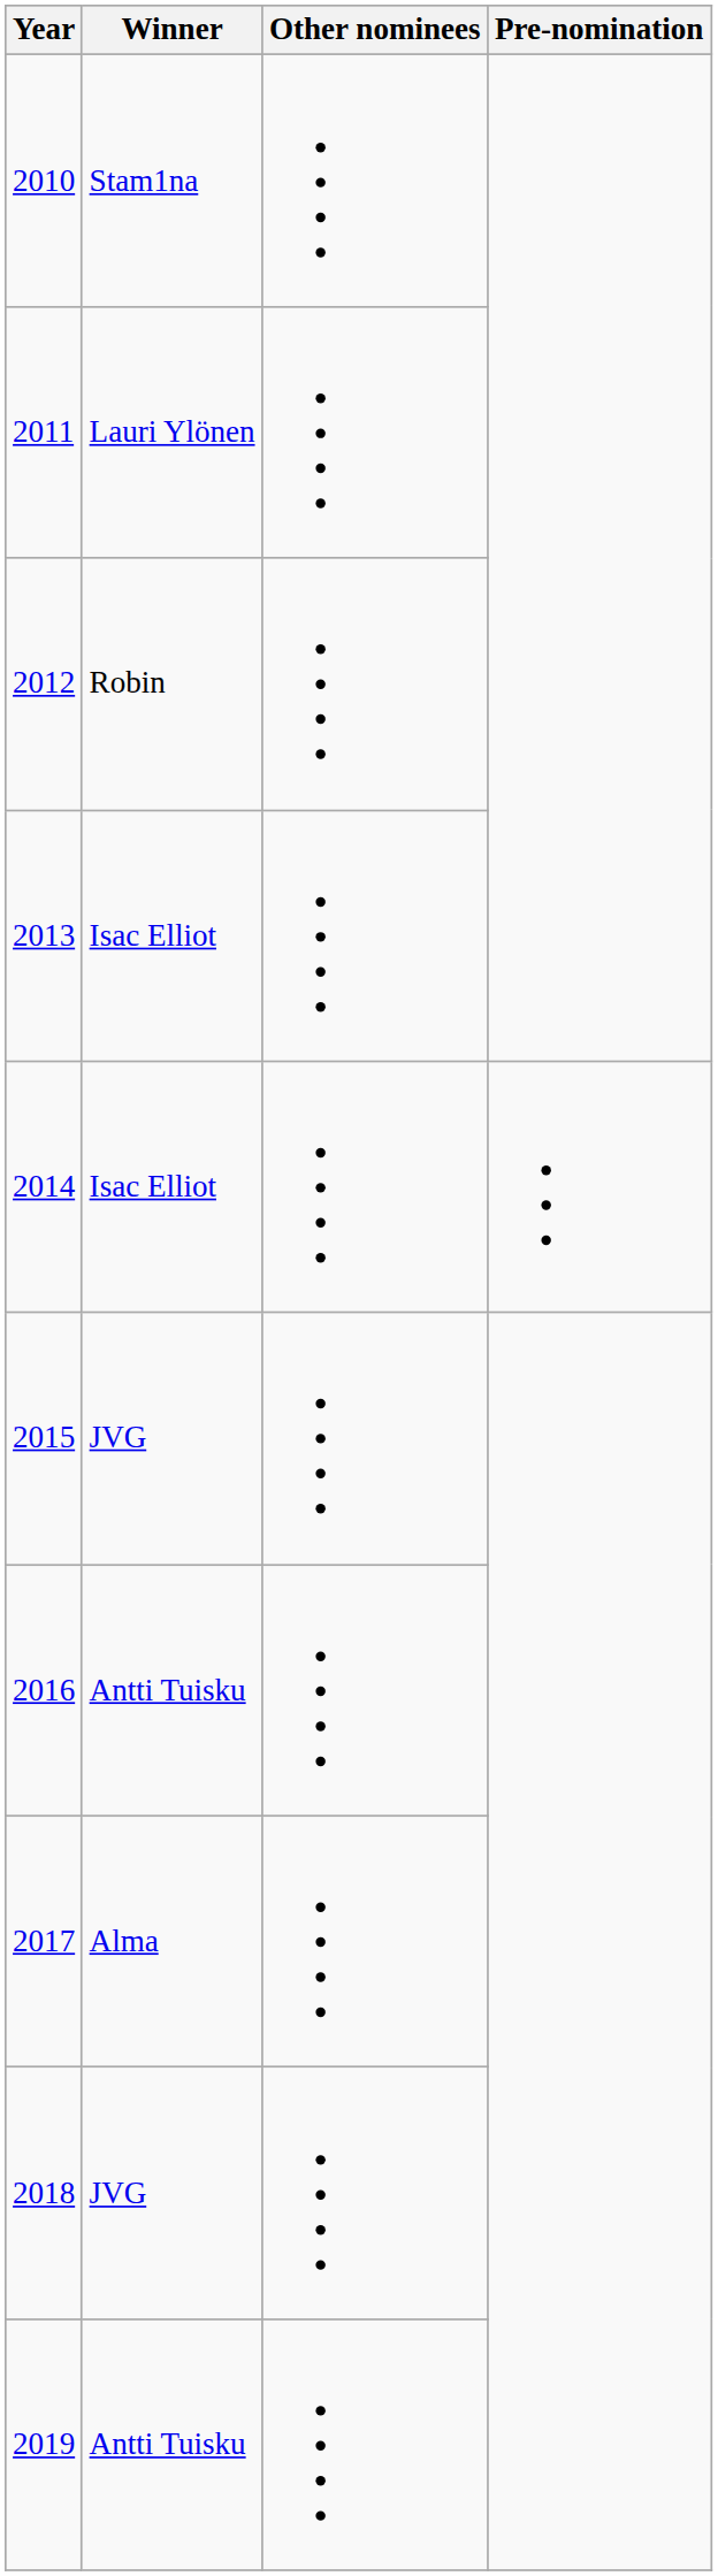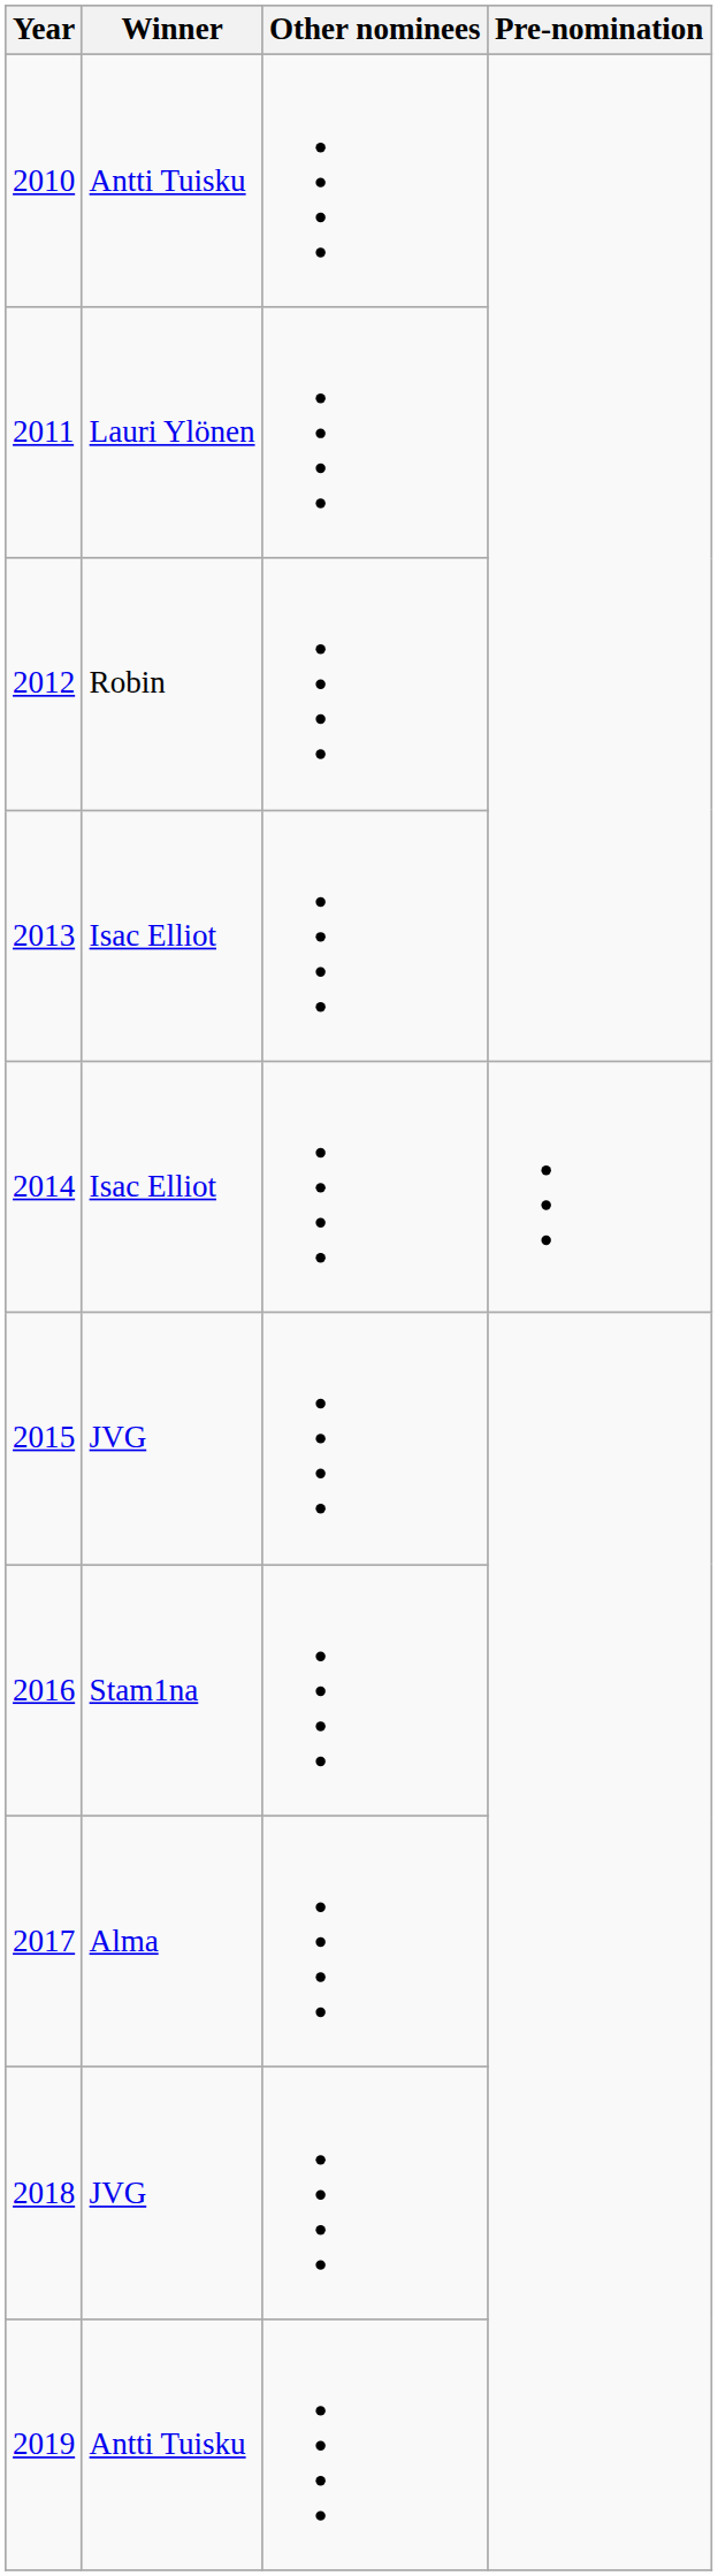 <table class="wikitable">
 <tr>
 <th>Year</th>
 <th>Winner</th>
 <th>Other nominees</th>
 <th>Pre-nomination</th>
 </tr>
 <tr>
 <td><a href='#'>2010</a></td>
-<td><a href='#'>Stam1na</a></td>
+<td><a href='#'>Antti Tuisku</a></td>
 <td><br><ul><li></li><li></li><li></li><li></li></ul></td>
 <td rowspan=4></td>
 </tr>
 <tr>
 <td><a href='#'>2011</a></td>
 <td><a href='#'>Lauri Ylönen</a></td>
 <td><br><ul><li></li><li></li><li></li><li></li></ul></td>
 </tr>
 <tr>
 <td><a href='#'>2012</a></td>
 <td>Robin</td>
 <td><br><ul><li></li><li></li><li></li><li></li></ul></td>
 </tr>
 <tr>
 <td><a href='#'>2013</a></td>
 <td><a href='#'>Isac Elliot</a></td>
 <td><br><ul><li></li><li></li><li></li><li></li></ul></td>
 </tr>
 <tr>
 <td><a href='#'>2014</a></td>
 <td><a href='#'>Isac Elliot</a></td>
 <td><br><ul><li></li><li></li><li></li><li></li></ul></td>
 <td><br><ul><li></li><li></li><li></li></ul></td>
 </tr>
 <tr>
 <td><a href='#'>2015</a></td>
 <td><a href='#'>JVG</a></td>
 <td><br><ul><li></li><li></li><li></li><li></li></ul></td>
 <td rowspan="5"></td>
 </tr>
 <tr>
 <td><a href='#'>2016</a></td>
-<td><a href='#'>Antti Tuisku</a></td>
+<td><a href='#'>Stam1na</a></td>
 <td><br><ul><li></li><li></li><li></li><li></li></ul></td>
 </tr>
 <tr>
 <td><a href='#'>2017</a></td>
 <td><a href='#'>Alma</a></td>
 <td><br><ul><li></li><li></li><li></li><li></li></ul></td>
 </tr>
 <tr>
 <td><a href='#'>2018</a></td>
 <td><a href='#'>JVG</a></td>
 <td><br><ul><li></li><li></li><li></li><li></li></ul></td>
 </tr>
 <tr>
 <td><a href='#'>2019</a></td>
 <td><a href='#'>Antti Tuisku</a></td>
 <td><br><ul><li></li><li></li><li></li><li></li></ul></td>
 </tr>
 </table>
